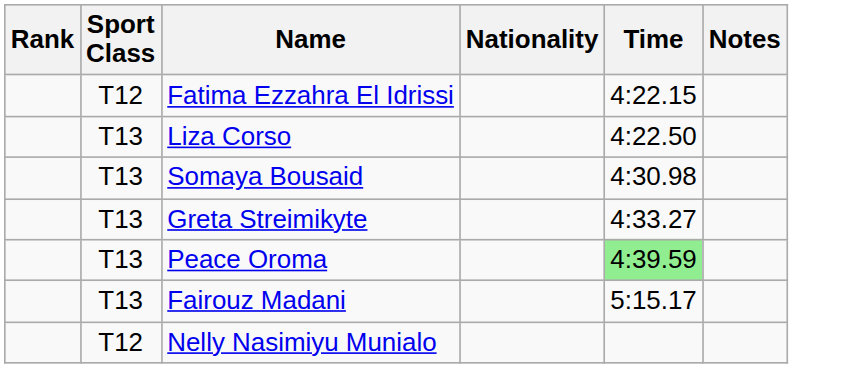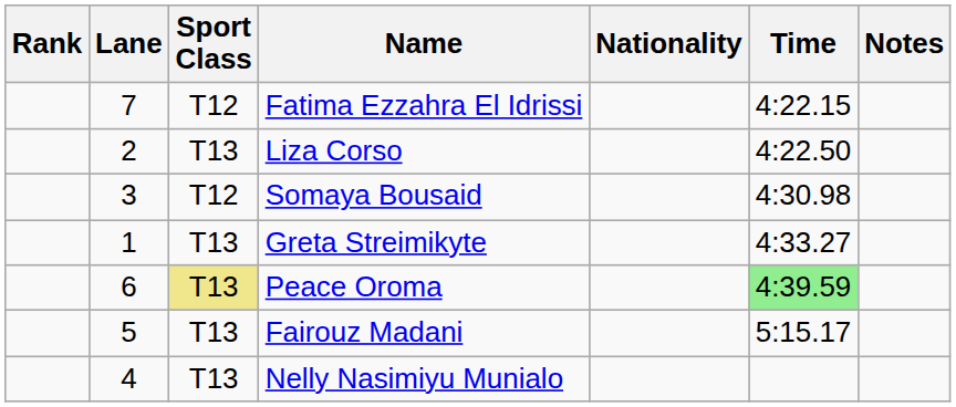 <table class="wikitable sortable" style="text-align:center">
 <tr>
 <th>Rank</th>
+<th>Lane</th>
 <th>Sport<br>Class</th>
 <th>Name</th>
 <th>Nationality</th>
 <th>Time</th>
 <th>Notes</th>
 </tr>
 <tr>
 <td></td>
+<td>7</td>
 <td>T12</td>
 <td align=left><a href='#'>Fatima Ezzahra El Idrissi</a></td>
 <td align=left></td>
 <td>4:22.15</td>
 <td></td>
 </tr>
 <tr>
 <td></td>
+<td>2</td>
 <td>T13</td>
 <td align=left><a href='#'>Liza Corso</a></td>
 <td align=left></td>
 <td>4:22.50</td>
 <td></td>
 </tr>
 <tr>
 <td></td>
-<td>T13</td>
+<td>3</td>
+<td>T12</td>
 <td align=left><a href='#'>Somaya Bousaid</a></td>
 <td align=left></td>
 <td>4:30.98</td>
 <td></td>
 </tr>
 <tr>
 <td></td>
+<td>1</td>
 <td>T13</td>
 <td align=left><a href='#'>Greta Streimikyte</a></td>
 <td align=left></td>
 <td>4:33.27</td>
 <td></td>
 </tr>
 <tr>
 <td></td>
-<td>T13</td>
+<td>6</td>
+<td style="background: khaki;">T13</td>
 <td align=left><a href='#'>Peace Oroma</a></td>
 <td align=left></td>
 <td style="background: lightgreen;">4:39.59</td>
 <td></td>
 </tr>
 <tr>
 <td></td>
+<td>5</td>
 <td>T13</td>
 <td align=left><a href='#'>Fairouz Madani</a></td>
 <td align=left></td>
 <td>5:15.17</td>
 <td></td>
 </tr>
 <tr>
 <td></td>
-<td>T12</td>
+<td>4</td>
+<td>T13</td>
 <td align=left><a href='#'>Nelly Nasimiyu Munialo</a></td>
 <td align=left></td>
 <td data-sort-value=9:99.99></td>
 <td></td>
 </tr>
 </table>
